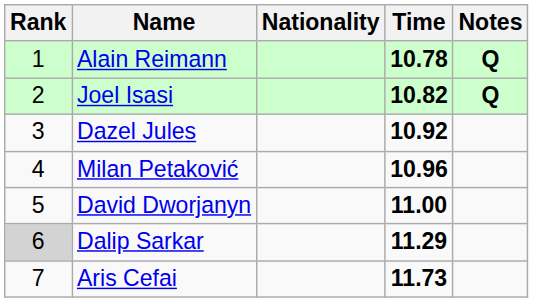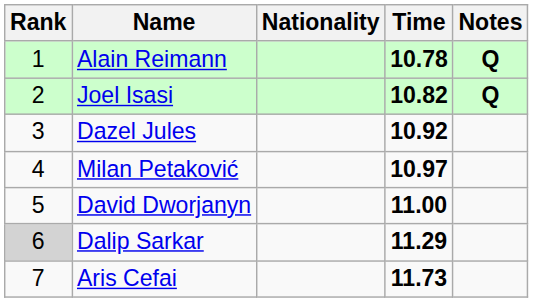 <table class="wikitable sortable" style="text-align:center">
 <tr>
 <th>Rank</th>
 <th>Name</th>
 <th>Nationality</th>
 <th>Time</th>
 <th>Notes</th>
 </tr>
 <tr bgcolor=ccffcc>
 <td>1</td>
 <td align=left><a href='#'>Alain Reimann</a></td>
 <td align=left></td>
 <td><strong>10.78</strong></td>
 <td><strong>Q</strong></td>
 </tr>
 <tr bgcolor=ccffcc>
 <td>2</td>
 <td align=left><a href='#'>Joel Isasi</a></td>
 <td align=left></td>
 <td><strong>10.82</strong></td>
 <td><strong>Q</strong></td>
 </tr>
 <tr>
 <td>3</td>
 <td align=left><a href='#'>Dazel Jules</a></td>
 <td align=left></td>
 <td><strong>10.92</strong></td>
 <td></td>
 </tr>
 <tr>
 <td>4</td>
 <td align=left><a href='#'>Milan Petaković</a></td>
 <td align=left></td>
-<td><strong>10.96</strong></td>
+<td><strong>10.97</strong></td>
 <td></td>
 </tr>
 <tr>
 <td>5</td>
 <td align=left><a href='#'>David Dworjanyn</a></td>
 <td align=left></td>
 <td><strong>11.00</strong></td>
 <td></td>
 </tr>
 <tr>
 <td style="background: lightgrey;">6</td>
 <td align=left><a href='#'>Dalip Sarkar</a></td>
 <td align=left></td>
 <td><strong>11.29</strong></td>
 <td></td>
 </tr>
 <tr>
 <td>7</td>
 <td align=left><a href='#'>Aris Cefai</a></td>
 <td align=left></td>
 <td><strong>11.73</strong></td>
 <td></td>
 </tr>
 </table>
